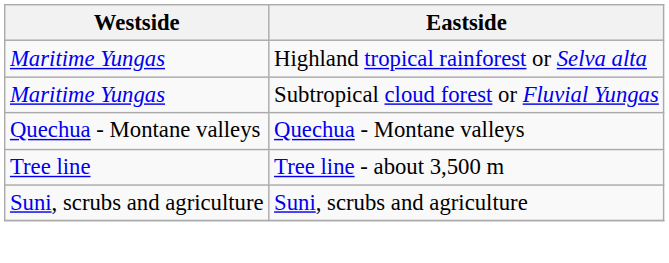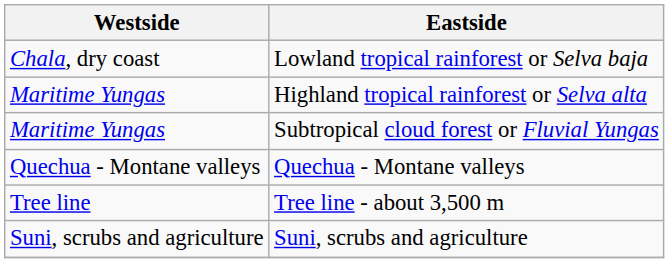 <table class="wikitable">
 <tr>
 <th>Westside</th>
 <th>Eastside</th>
+</tr>
+<tr>
+<td><em><a href='#'>Chala</a></em>, dry coast</td>
+<td>Lowland <a href='#'>tropical rainforest</a> or <em>Selva baja</em></td>
 </tr>
 <tr>
 <td><em><a href='#'>Maritime Yungas</a></em></td>
 <td>Highland <a href='#'>tropical rainforest</a> or <em><a href='#'>Selva alta</a></em></td>
 </tr>
 <tr>
 <td><em><a href='#'>Maritime Yungas</a></em></td>
 <td>Subtropical <a href='#'>cloud forest</a> or <em><a href='#'>Fluvial Yungas</a></em></td>
 </tr>
 <tr>
 <td><a href='#'>Quechua</a> - Montane valleys</td>
 <td><a href='#'>Quechua</a> - Montane valleys</td>
 </tr>
 <tr>
 <td><a href='#'>Tree line</a></td>
 <td><a href='#'>Tree line</a> - about 3,500 m</td>
 </tr>
 <tr>
 <td><a href='#'>Suni</a>, scrubs and agriculture</td>
 <td><a href='#'>Suni</a>, scrubs and agriculture</td>
 </tr>
 <tr>
 </tr>
 </table>
